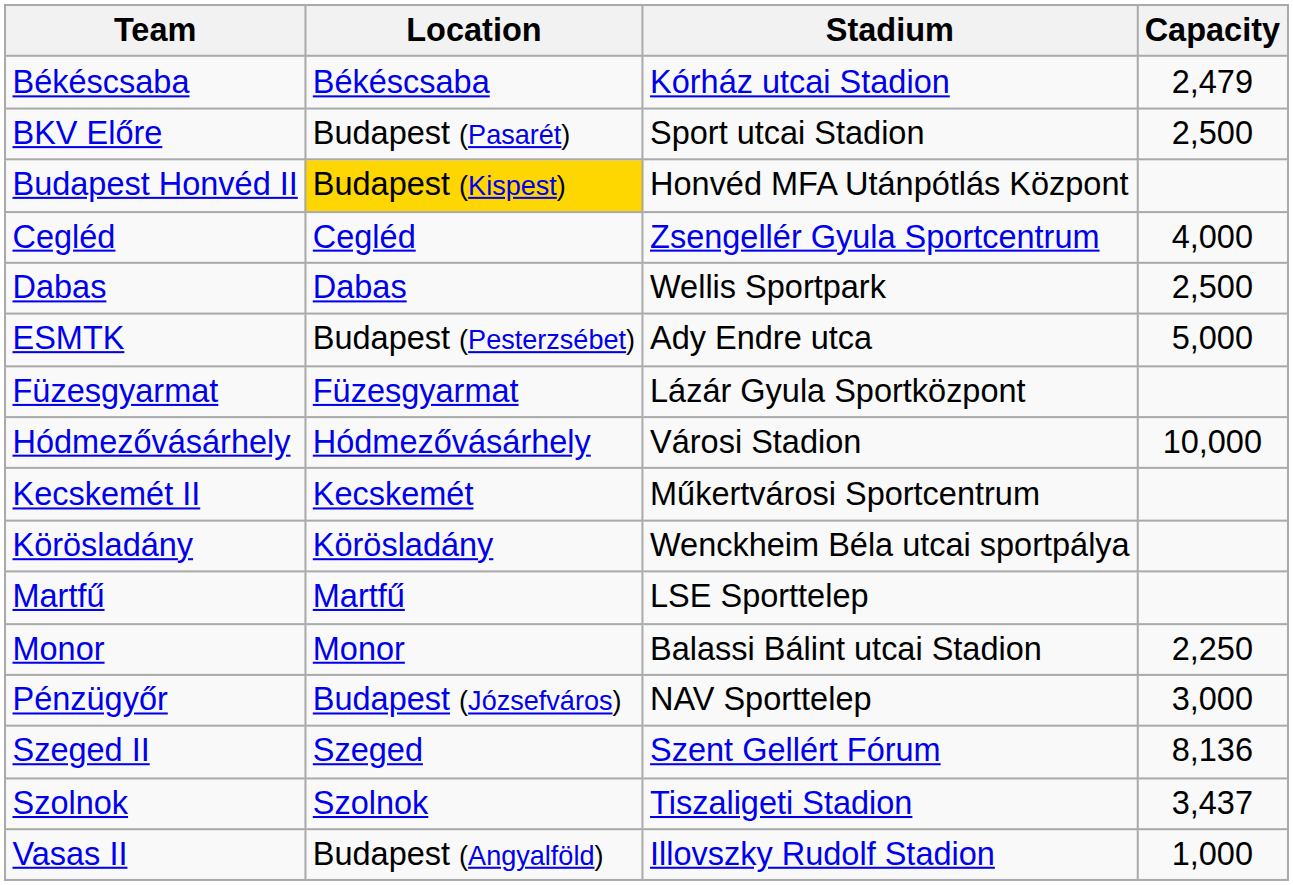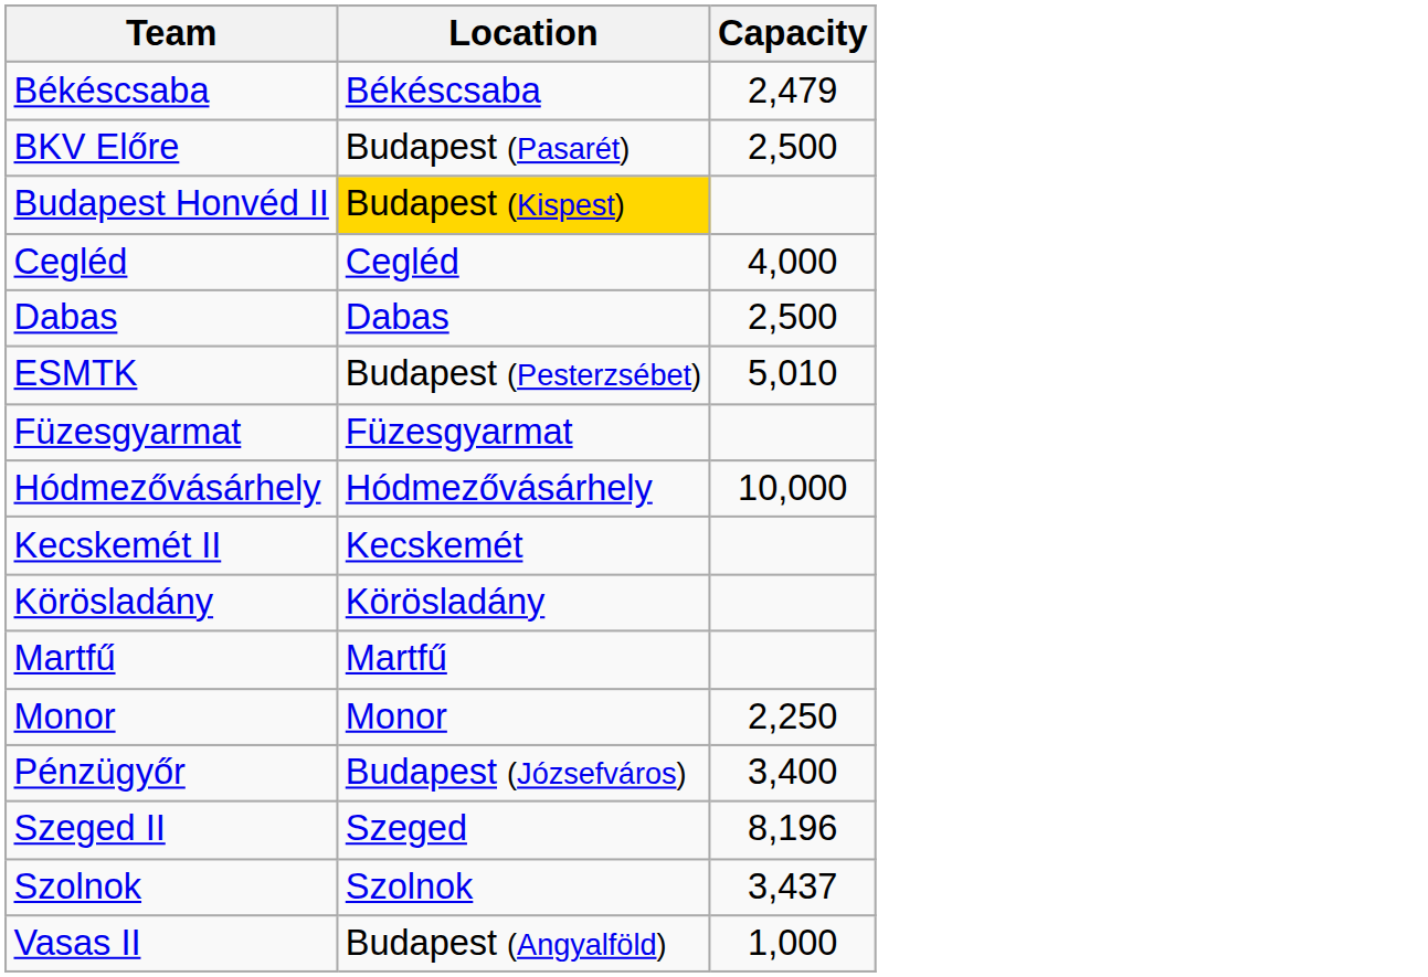 <table class="wikitable sortable">
 <tr>
 <th>Team</th>
 <th>Location</th>
-<th>Stadium</th>
 <th>Capacity</th>
 </tr>
 <tr>
 <td><a href='#'>Békéscsaba</a></td>
 <td><a href='#'>Békéscsaba</a></td>
-<td><a href='#'>Kórház utcai Stadion</a></td>
 <td align="center">2,479</td>
 </tr>
 <tr>
 <td><a href='#'>BKV Előre</a></td>
 <td>Budapest <small>(<a href='#'>Pasarét</a>)</small></td>
-<td>Sport utcai Stadion</td>
 <td align="center">2,500</td>
 </tr>
 <tr>
 <td><a href='#'>Budapest Honvéd II</a></td>
 <td style="background: gold;">Budapest <small>(<a href='#'>Kispest</a>)</small></td>
-<td>Honvéd MFA Utánpótlás Központ</td>
 <td align="center"></td>
 </tr>
 <tr>
 <td><a href='#'>Cegléd</a></td>
 <td><a href='#'>Cegléd</a></td>
-<td><a href='#'>Zsengellér Gyula Sportcentrum</a></td>
 <td align="center">4,000</td>
 </tr>
 <tr>
 <td><a href='#'>Dabas</a></td>
 <td><a href='#'>Dabas</a></td>
-<td>Wellis Sportpark</td>
 <td align="center">2,500</td>
 </tr>
 <tr>
 <td><a href='#'>ESMTK</a></td>
 <td>Budapest <small>(<a href='#'>Pesterzsébet</a>)</small></td>
-<td>Ady Endre utca</td>
-<td align="center">5,000</td>
+<td align="center">5,010</td>
 </tr>
 <tr>
 <td><a href='#'>Füzesgyarmat</a></td>
 <td><a href='#'>Füzesgyarmat</a></td>
-<td>Lázár Gyula Sportközpont</td>
 <td align="center"></td>
 </tr>
 <tr>
 <td><a href='#'>Hódmezővásárhely</a></td>
 <td><a href='#'>Hódmezővásárhely</a></td>
-<td>Városi Stadion</td>
 <td align="center">10,000</td>
 </tr>
 <tr>
 <td><a href='#'>Kecskemét II</a></td>
 <td><a href='#'>Kecskemét</a></td>
-<td>Műkertvárosi Sportcentrum</td>
 <td align="center"></td>
 </tr>
 <tr>
 <td><a href='#'>Körösladány</a></td>
 <td><a href='#'>Körösladány</a></td>
-<td>Wenckheim Béla utcai sportpálya</td>
 <td align="center"></td>
 </tr>
 <tr>
 <td><a href='#'>Martfű</a></td>
 <td><a href='#'>Martfű</a></td>
-<td>LSE Sporttelep</td>
 <td align="center"></td>
 </tr>
 <tr>
 <td><a href='#'>Monor</a></td>
 <td><a href='#'>Monor</a></td>
-<td>Balassi Bálint utcai Stadion</td>
 <td align="center">2,250</td>
 </tr>
 <tr>
 <td><a href='#'>Pénzügyőr</a></td>
 <td><a href='#'>Budapest</a> <small>(<a href='#'>Józsefváros</a>)</small></td>
-<td>NAV Sporttelep</td>
-<td align="center">3,000</td>
+<td align="center">3,400</td>
 </tr>
 <tr>
 <td><a href='#'>Szeged II</a></td>
 <td><a href='#'>Szeged</a></td>
-<td><a href='#'>Szent Gellért Fórum</a></td>
-<td align="center">8,136</td>
+<td align="center">8,196</td>
 </tr>
 <tr>
 <td><a href='#'>Szolnok</a></td>
 <td><a href='#'>Szolnok</a></td>
-<td><a href='#'>Tiszaligeti Stadion</a></td>
 <td align="center">3,437</td>
 </tr>
 <tr>
 <td><a href='#'>Vasas II</a></td>
 <td>Budapest <small>(<a href='#'>Angyalföld</a>)</small></td>
-<td><a href='#'>Illovszky Rudolf Stadion</a></td>
 <td align="center">1,000</td>
 </tr>
 </table>
